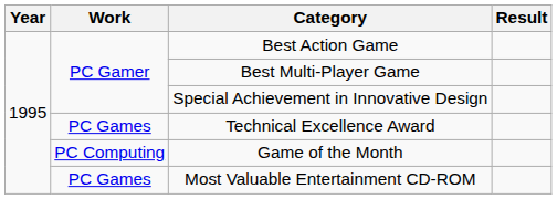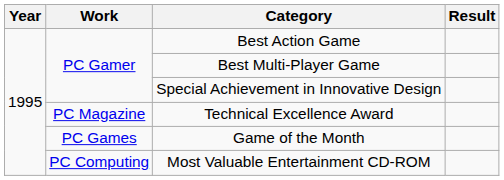 <table class="wikitable sortable" style="text-align: center;">
 <tr>
 <th>Year</th>
 <th>Work</th>
 <th>Category</th>
 <th>Result</th>
 </tr>
 <tr>
 <td rowspan="6">1995</td>
 <td rowspan="3"><a href='#'>PC Gamer</a></td>
 <td>Best Action Game</td>
 <td></td>
 </tr>
 <tr>
 <td>Best Multi-Player Game</td>
 <td></td>
 </tr>
 <tr>
 <td>Special Achievement in Innovative Design</td>
 <td></td>
 </tr>
 <tr>
-<td><a href='#'>PC Games</a></td>
+<td><a href='#'>PC Magazine</a></td>
 <td>Technical Excellence Award</td>
 <td></td>
 </tr>
 <tr>
-<td><a href='#'>PC Computing</a></td>
+<td><a href='#'>PC Games</a></td>
 <td>Game of the Month</td>
 <td></td>
 </tr>
 <tr>
-<td><a href='#'>PC Games</a></td>
+<td><a href='#'>PC Computing</a></td>
 <td>Most Valuable Entertainment CD-ROM</td>
 <td></td>
 </tr>
 </table>
